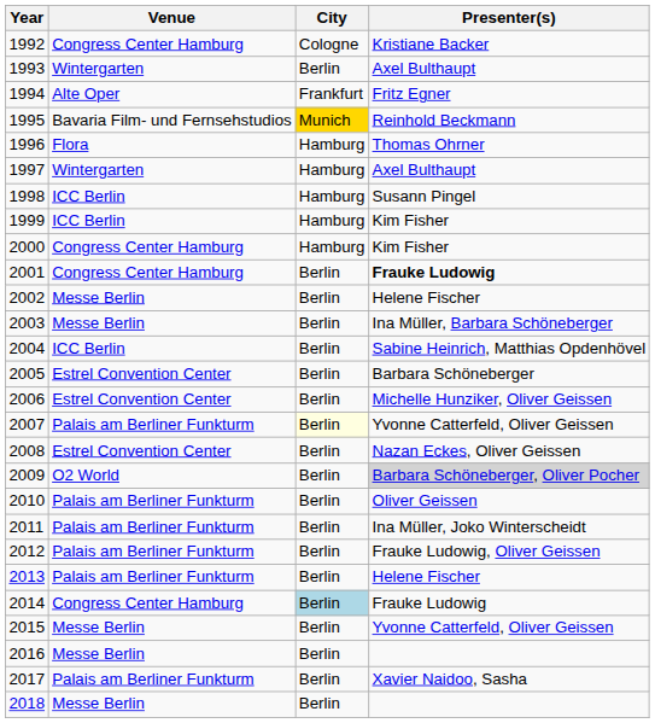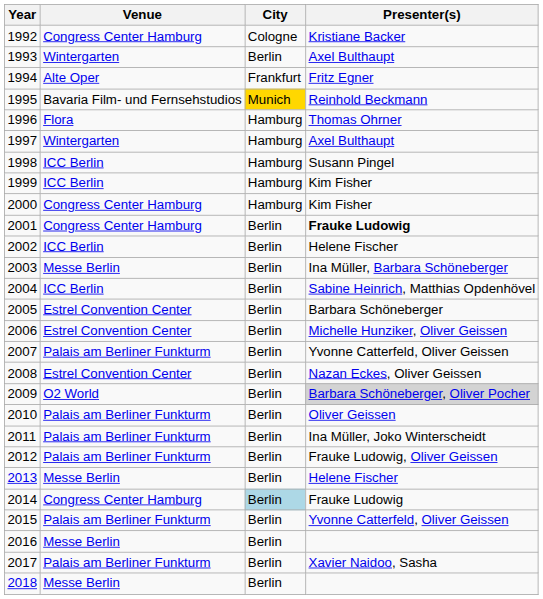 <table class="wikitable sortable">
 <tr>
 <th>Year</th>
 <th>Venue</th>
 <th>City</th>
 <th class="unsortable">Presenter(s)</th>
 </tr>
 <tr>
 <td>1992</td>
 <td><a href='#'>Congress Center Hamburg</a></td>
 <td>Cologne</td>
 <td><a href='#'>Kristiane Backer</a></td>
 </tr>
 <tr>
 <td>1993</td>
 <td><a href='#'>Wintergarten</a></td>
 <td>Berlin</td>
 <td><a href='#'>Axel Bulthaupt</a></td>
 </tr>
 <tr>
 <td>1994</td>
 <td><a href='#'>Alte Oper</a></td>
 <td>Frankfurt</td>
 <td><a href='#'>Fritz Egner</a></td>
 </tr>
 <tr>
 <td>1995</td>
 <td>Bavaria Film- und Fernsehstudios</td>
 <td style="background: gold;">Munich</td>
 <td><a href='#'>Reinhold Beckmann</a></td>
 </tr>
 <tr>
 <td>1996</td>
 <td><a href='#'>Flora</a></td>
 <td>Hamburg</td>
 <td><a href='#'>Thomas Ohrner</a></td>
 </tr>
 <tr>
 <td>1997</td>
 <td><a href='#'>Wintergarten</a></td>
 <td>Hamburg</td>
 <td><a href='#'>Axel Bulthaupt</a></td>
 </tr>
 <tr>
 <td>1998</td>
 <td><a href='#'>ICC Berlin</a></td>
 <td>Hamburg</td>
 <td>Susann Pingel</td>
 </tr>
 <tr>
 <td>1999</td>
 <td><a href='#'>ICC Berlin</a></td>
 <td>Hamburg</td>
 <td>Kim Fisher</td>
 </tr>
 <tr>
 <td>2000</td>
 <td><a href='#'>Congress Center Hamburg</a></td>
 <td>Hamburg</td>
 <td>Kim Fisher</td>
 </tr>
 <tr>
 <td>2001</td>
 <td><a href='#'>Congress Center Hamburg</a></td>
 <td>Berlin</td>
 <td><strong>Frauke Ludowig</strong></td>
 </tr>
 <tr>
 <td>2002</td>
-<td><a href='#'>Messe Berlin</a></td>
+<td><a href='#'>ICC Berlin</a></td>
 <td>Berlin</td>
 <td>Helene Fischer</td>
 </tr>
 <tr>
 <td>2003</td>
 <td><a href='#'>Messe Berlin</a></td>
 <td>Berlin</td>
 <td>Ina Müller, <a href='#'>Barbara Schöneberger</a></td>
 </tr>
 <tr>
 <td>2004</td>
 <td><a href='#'>ICC Berlin</a></td>
 <td>Berlin</td>
 <td><a href='#'>Sabine Heinrich</a>, Matthias Opdenhövel</td>
 </tr>
 <tr>
 <td>2005</td>
 <td><a href='#'>Estrel Convention Center</a></td>
 <td>Berlin</td>
 <td>Barbara Schöneberger</td>
 </tr>
 <tr>
 <td>2006</td>
 <td><a href='#'>Estrel Convention Center</a></td>
 <td>Berlin</td>
 <td><a href='#'>Michelle Hunziker</a>, <a href='#'>Oliver Geissen</a></td>
 </tr>
 <tr>
 <td>2007</td>
 <td><a href='#'>Palais am Berliner Funkturm</a></td>
-<td style="background: lightyellow;">Berlin</td>
+<td>Berlin</td>
 <td>Yvonne Catterfeld, Oliver Geissen</td>
 </tr>
 <tr>
 <td>2008</td>
 <td><a href='#'>Estrel Convention Center</a></td>
 <td>Berlin</td>
 <td><a href='#'>Nazan Eckes</a>, Oliver Geissen</td>
 </tr>
 <tr>
 <td>2009</td>
 <td><a href='#'>O2 World</a></td>
 <td>Berlin</td>
 <td style="background: lightgrey;"><a href='#'>Barbara Schöneberger</a>, <a href='#'>Oliver Pocher</a></td>
 </tr>
 <tr>
 <td>2010</td>
 <td><a href='#'>Palais am Berliner Funkturm</a></td>
 <td>Berlin</td>
 <td><a href='#'>Oliver Geissen</a></td>
 </tr>
 <tr>
 <td>2011</td>
 <td><a href='#'>Palais am Berliner Funkturm</a></td>
 <td>Berlin</td>
 <td>Ina Müller, Joko Winterscheidt</td>
 </tr>
 <tr>
 <td>2012</td>
 <td><a href='#'>Palais am Berliner Funkturm</a></td>
 <td>Berlin</td>
 <td>Frauke Ludowig, <a href='#'>Oliver Geissen</a></td>
 </tr>
 <tr>
 <td><a href='#'>2013</a></td>
-<td><a href='#'>Palais am Berliner Funkturm</a></td>
+<td><a href='#'>Messe Berlin</a></td>
 <td>Berlin</td>
 <td><a href='#'>Helene Fischer</a></td>
 </tr>
 <tr>
 <td>2014</td>
 <td><a href='#'>Congress Center Hamburg</a></td>
 <td style="background: lightblue;">Berlin</td>
 <td>Frauke Ludowig</td>
 </tr>
 <tr>
 <td>2015</td>
-<td><a href='#'>Messe Berlin</a></td>
+<td><a href='#'>Palais am Berliner Funkturm</a></td>
 <td>Berlin</td>
 <td><a href='#'>Yvonne Catterfeld</a>, <a href='#'>Oliver Geissen</a></td>
 </tr>
 <tr>
 <td>2016</td>
 <td><a href='#'>Messe Berlin</a></td>
 <td>Berlin</td>
 <td></td>
 </tr>
 <tr>
 <td>2017</td>
 <td><a href='#'>Palais am Berliner Funkturm</a></td>
 <td>Berlin</td>
 <td><a href='#'>Xavier Naidoo</a>, Sasha</td>
 </tr>
 <tr>
 <td><a href='#'>2018</a></td>
 <td><a href='#'>Messe Berlin</a></td>
 <td>Berlin</td>
 <td></td>
 </tr>
 </table>
